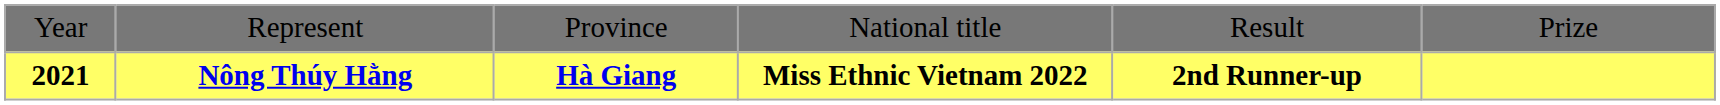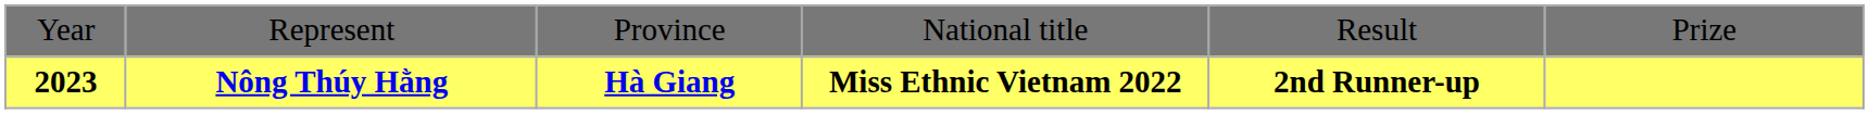 <table class="wikitable" style="background: #FFFFFF; font-size: 92%; text-align:center">
 <tr bgcolor="#787878" colspan=10 align="center">
 <td width="60"><span>Year</span></td>
 <td width="250"><span>Represent</span></td>
 <td width="150"><span>Province</span></td>
 <td width="250"><span>National title</span></td>
 <td width="200"><span>Result</span></td>
 <td width="200"><span>Prize</span></td>
 </tr>
 <tr style="background-color:#FFFF66;">
-<td><strong> 2021</strong></td>
+<td><strong> 2023</strong></td>
 <td><strong><a href='#'>Nông Thúy Hằng</a></strong></td>
 <td><strong><a href='#'>Hà Giang</a></strong></td>
 <td><strong>Miss Ethnic Vietnam 2022</strong></td>
 <td><strong>2nd Runner-up</strong></td>
 <td></td>
 </tr>
 </table>
